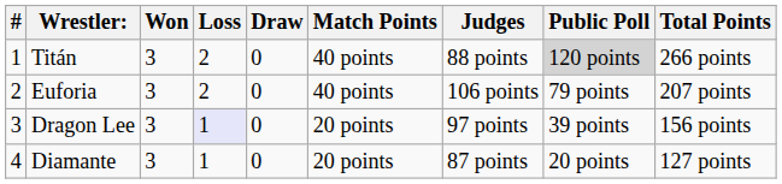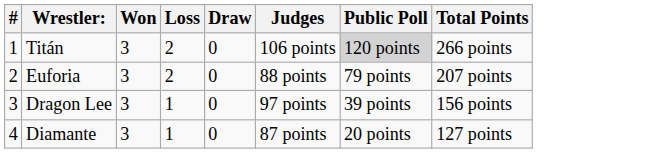 <table class="wikitable">
 <tr>
 <th><strong>#</strong></th>
 <th><strong>Wrestler:</strong></th>
 <th><strong>Won</strong></th>
 <th><strong>Loss</strong></th>
 <th><strong>Draw</strong></th>
-<th><strong>Match Points</strong></th>
 <th><strong>Judges</strong></th>
 <th><strong>Public Poll</strong></th>
 <th><strong>Total Points</strong></th>
 </tr>
 <tr>
 <td>1</td>
 <td>Titán</td>
 <td>3</td>
 <td>2</td>
 <td>0</td>
-<td>40 points</td>
-<td>88 points</td>
+<td>106 points</td>
 <td style="background: lightgrey;">120 points</td>
 <td>266 points</td>
 </tr>
 <tr>
 <td>2</td>
 <td>Euforia</td>
 <td>3</td>
 <td>2</td>
 <td>0</td>
-<td>40 points</td>
-<td>106 points</td>
+<td>88 points</td>
 <td>79 points</td>
 <td>207 points</td>
 </tr>
 <tr>
 <td>3</td>
 <td>Dragon Lee</td>
 <td>3</td>
-<td style="background: lavender;">1</td>
+<td>1</td>
 <td>0</td>
-<td>20 points</td>
 <td>97 points</td>
 <td>39 points</td>
 <td>156 points</td>
 </tr>
 <tr>
 <td>4</td>
 <td>Diamante</td>
 <td>3</td>
 <td>1</td>
 <td>0</td>
-<td>20 points</td>
 <td>87 points</td>
 <td>20 points</td>
 <td>127 points</td>
 </tr>
 </table>
